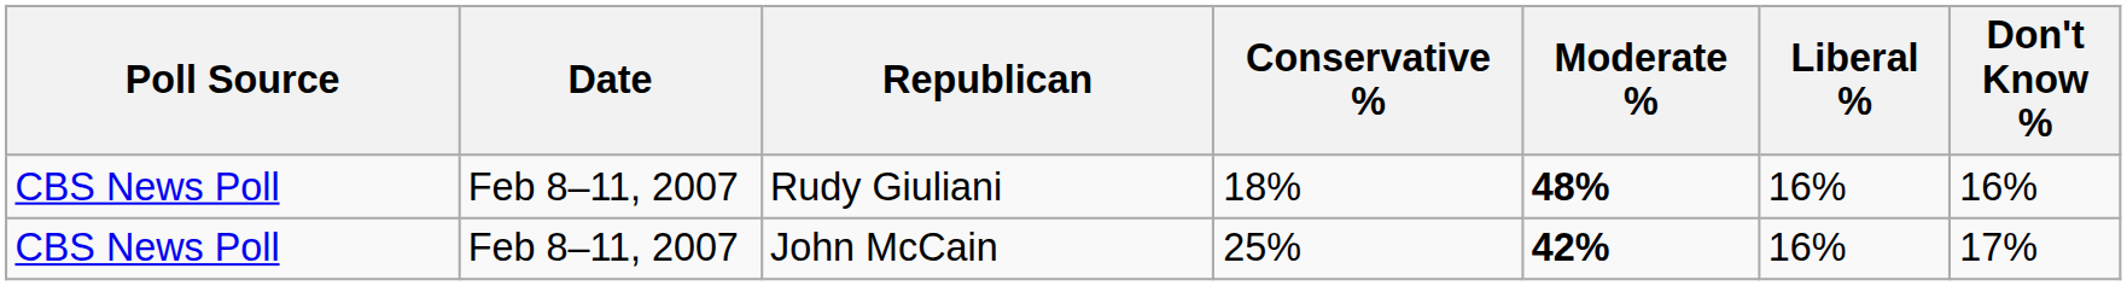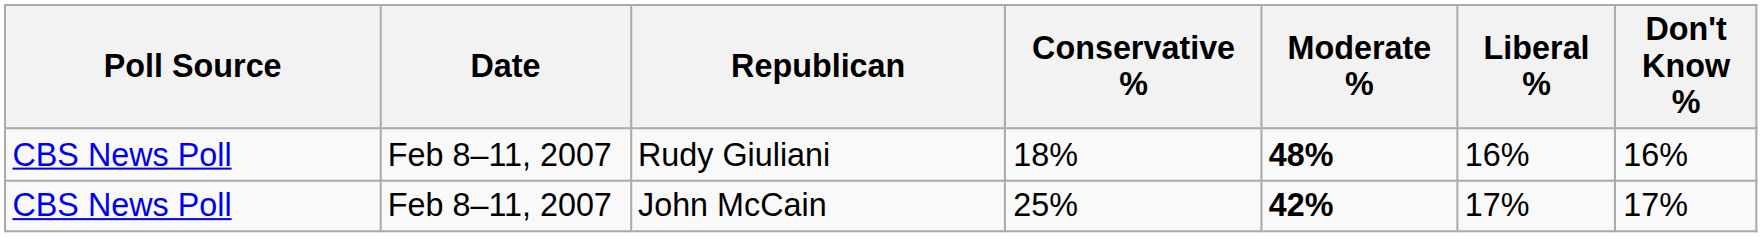 <table class="wikitable sortable">
 <tr>
 <th width="15%">Poll Source</th>
 <th width="10%">Date</th>
 <th width="15%">Republican</th>
 <th width="5%">Conservative %</th>
 <th width="5%">Moderate %</th>
 <th width="5%">Liberal %</th>
 <th width="5%">Don't Know %</th>
 </tr>
 <tr>
 <td><a href='#'>CBS News Poll</a></td>
 <td>Feb 8–11, 2007</td>
 <td>Rudy Giuliani</td>
 <td>18%</td>
 <td><strong>48%</strong></td>
 <td>16%</td>
 <td>16%</td>
 </tr>
 <tr>
 <td><a href='#'>CBS News Poll</a></td>
 <td>Feb 8–11, 2007</td>
 <td>John McCain</td>
 <td>25%</td>
 <td><strong>42%</strong></td>
-<td>16%</td>
+<td>17%</td>
 <td>17%</td>
 </tr>
 </table>
